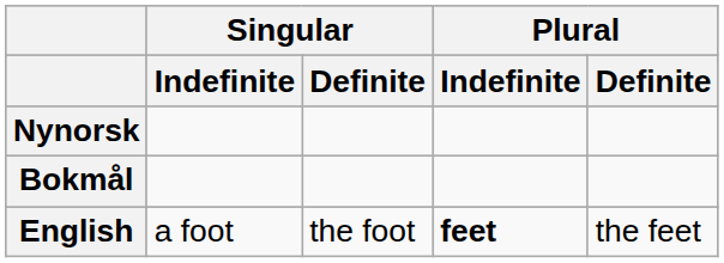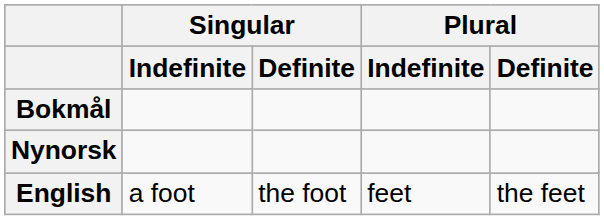 <table class="wikitable">
 <tr>
 <th></th>
 <th colspan="2">Singular</th>
 <th colspan="2">Plural</th>
 </tr>
 <tr>
 <th></th>
 <th>Indefinite</th>
 <th>Definite</th>
 <th>Indefinite</th>
 <th>Definite</th>
 </tr>
 <tr>
-<th>Nynorsk</th>
+<th>Bokmål</th>
 <td></td>
 <td></td>
 <td></td>
 <td></td>
 </tr>
 <tr>
-<th>Bokmål</th>
+<th>Nynorsk</th>
 <td></td>
 <td></td>
 <td></td>
 <td></td>
 </tr>
 <tr>
 <th>English</th>
 <td>a foot</td>
 <td>the foot</td>
-<td><strong>feet</strong></td>
+<td>feet</td>
 <td>the feet</td>
 </tr>
 </table>
